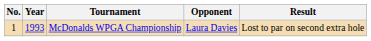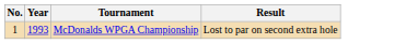 <table class="wikitable" style="font-size:95%;">
 <tr>
 <th>No.</th>
 <th>Year</th>
 <th>Tournament</th>
-<th>Opponent</th>
 <th>Result</th>
 </tr>
 <tr style="background:#F5DEB3;">
 <td align=center>1</td>
 <td><a href='#'>1993</a></td>
 <td><a href='#'>McDonalds WPGA Championship</a></td>
-<td> <a href='#'>Laura Davies</a></td>
 <td>Lost to par on second extra hole</td>
 </tr>
 </table>
